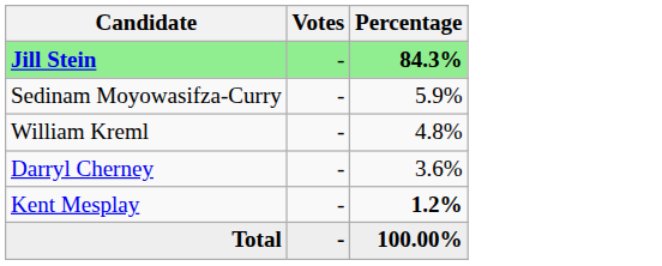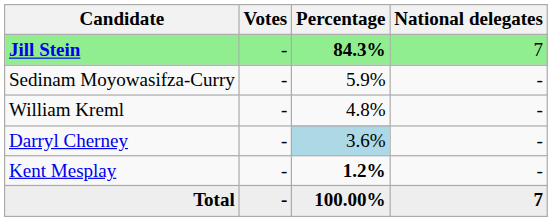 <table class="wikitable" style="text-align:right;">
 <tr>
 <th>Candidate</th>
 <th>Votes</th>
 <th>Percentage</th>
+<th>National delegates</th>
 </tr>
 <tr style="background:lightgreen;">
 <td style="text-align:left;"><strong><a href='#'>Jill Stein</a></strong></td>
 <td>-</td>
 <td><strong> 84.3%</strong></td>
+<td>7</td>
 </tr>
 <tr>
 <td style="text-align:left;">Sedinam Moyowasifza-Curry</td>
 <td>-</td>
 <td>5.9%</td>
+<td>-</td>
 </tr>
 <tr>
 <td style="text-align:left;">William Kreml</td>
 <td>-</td>
 <td>4.8%</td>
+<td>-</td>
 </tr>
 <tr>
 <td style="text-align:left;"><a href='#'>Darryl Cherney</a></td>
 <td>-</td>
-<td>3.6%</td>
+<td style="background: lightblue;">3.6%</td>
+<td>-</td>
 </tr>
 <tr>
 <td style="text-align:left;"><a href='#'>Kent Mesplay</a></td>
 <td>-</td>
 <td><strong>1.2%</strong></td>
+<td>-</td>
 </tr>
 <tr style="background:#eee;">
 <td style="margin-right:0.50px"><strong>Total</strong></td>
 <td style="margin-right:0.50px"><strong>-</strong></td>
 <td style="margin-right:0.50px"><strong>100.00%</strong></td>
+<td style="margin-right:0.50px"><strong>7</strong></td>
 </tr>
 </table>
